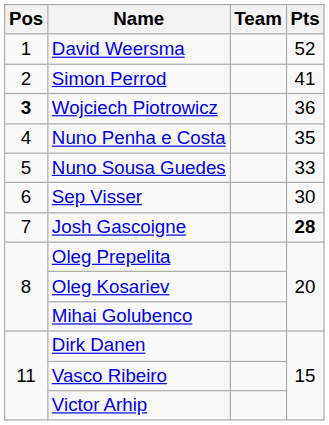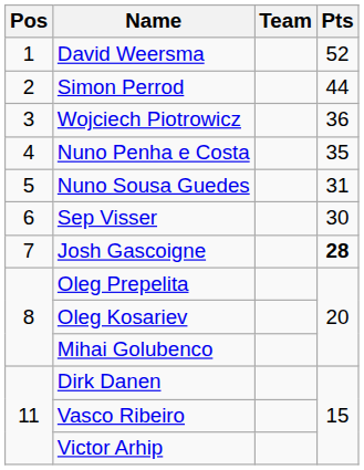 <table class="wikitable" style="text-align:center">
 <tr>
 <th>Pos</th>
 <th>Name</th>
 <th>Team</th>
 <th>Pts</th>
 </tr>
 <tr>
 <td>1</td>
 <td align="left"><a href='#'>David Weersma</a></td>
 <td align="left"></td>
 <td>52</td>
 </tr>
 <tr>
 <td>2</td>
 <td align="left"><a href='#'>Simon Perrod</a></td>
 <td align="left"></td>
-<td>41</td>
+<td>44</td>
 </tr>
 <tr>
-<td><strong>3</strong></td>
+<td>3</td>
 <td align="left"><a href='#'>Wojciech Piotrowicz</a></td>
 <td align="left"></td>
 <td>36</td>
 </tr>
 <tr>
 <td>4</td>
 <td align="left"><a href='#'>Nuno Penha e Costa</a></td>
 <td align="left"></td>
 <td>35</td>
 </tr>
 <tr>
 <td>5</td>
 <td align="left"><a href='#'>Nuno Sousa Guedes</a></td>
 <td align="left"></td>
-<td>33</td>
+<td>31</td>
 </tr>
 <tr>
 <td>6</td>
 <td align="left"><a href='#'>Sep Visser</a></td>
 <td align="left"></td>
 <td>30</td>
 </tr>
 <tr>
 <td>7</td>
 <td align="left"><a href='#'>Josh Gascoigne</a></td>
 <td align="left"></td>
 <td><strong>28</strong></td>
 </tr>
 <tr>
 <td rowspan=3>8</td>
 <td align="left"><a href='#'>Oleg Prepelita</a></td>
 <td align="left"></td>
 <td rowspan=3>20</td>
 </tr>
 <tr>
 <td align="left"><a href='#'>Oleg Kosariev</a></td>
 <td align="left"></td>
 </tr>
 <tr>
 <td align="left"><a href='#'>Mihai Golubenco</a></td>
 <td align="left"></td>
 </tr>
 <tr>
 <td rowspan=3>11</td>
 <td align="left"><a href='#'>Dirk Danen</a></td>
 <td align="left"></td>
 <td rowspan=3>15</td>
 </tr>
 <tr>
 <td align="left"><a href='#'>Vasco Ribeiro</a></td>
 <td align="left"></td>
 </tr>
 <tr>
 <td align="left"><a href='#'>Victor Arhip</a></td>
 <td align="left"></td>
 </tr>
 </table>
